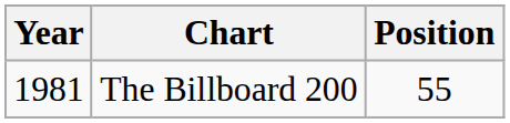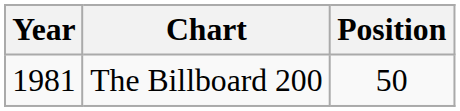 <table class="wikitable">
 <tr>
 <th>Year</th>
 <th>Chart</th>
 <th>Position</th>
 </tr>
 <tr>
 <td rowspan="1">1981</td>
 <td>The Billboard 200</td>
-<td align="center">55</td>
+<td align="center">50</td>
 </tr>
 </table>
